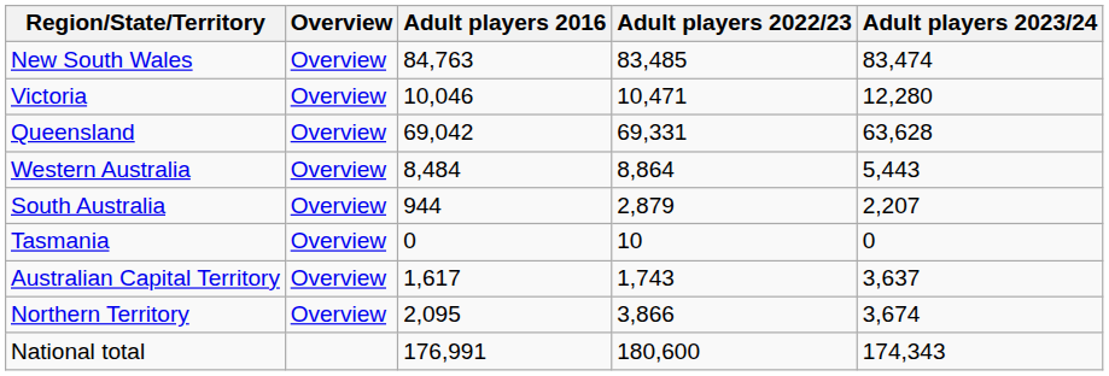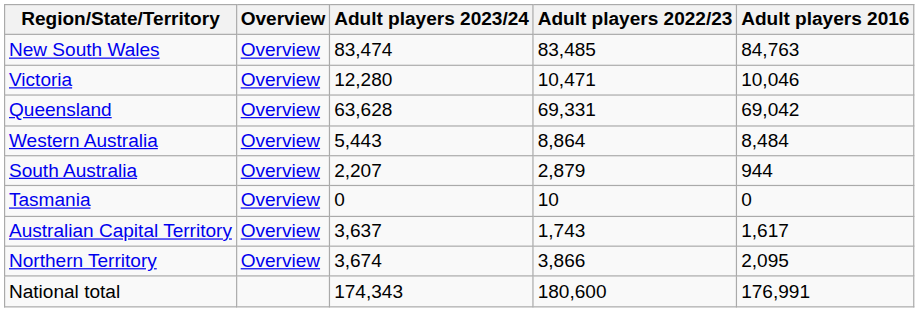 <table class="sortable wikitable">
 <tr>
 <th colspan="1">Region/State/Territory</th>
 <th colspan="1">Overview</th>
+<th>Adult players 2023/24</th>
+<th>Adult players 2022/23</th>
 <th colspan="1">Adult players 2016</th>
-<th>Adult players 2022/23</th>
-<th>Adult players 2023/24</th>
 </tr>
 <tr>
 <td> <a href='#'>New South Wales</a></td>
 <td><a href='#'>Overview</a></td>
+<td>83,474</td>
+<td>83,485</td>
 <td>84,763</td>
-<td>83,485</td>
-<td>83,474</td>
 </tr>
 <tr>
 <td> <a href='#'>Victoria</a></td>
 <td><a href='#'>Overview</a></td>
+<td>12,280</td>
+<td>10,471</td>
 <td>10,046</td>
-<td>10,471</td>
-<td>12,280</td>
 </tr>
 <tr>
 <td> <a href='#'>Queensland</a></td>
 <td><a href='#'>Overview</a></td>
+<td>63,628</td>
+<td>69,331</td>
 <td>69,042</td>
-<td>69,331</td>
-<td>63,628</td>
 </tr>
 <tr>
 <td> <a href='#'>Western Australia</a></td>
 <td><a href='#'>Overview</a></td>
+<td>5,443</td>
+<td>8,864</td>
 <td>8,484</td>
-<td>8,864</td>
-<td>5,443</td>
 </tr>
 <tr>
 <td> <a href='#'>South Australia</a></td>
 <td><a href='#'>Overview</a></td>
+<td>2,207</td>
+<td>2,879</td>
 <td>944</td>
-<td>2,879</td>
-<td>2,207</td>
 </tr>
 <tr>
 <td> <a href='#'>Tasmania</a></td>
 <td><a href='#'>Overview</a></td>
 <td>0</td>
 <td>10</td>
 <td>0</td>
 </tr>
 <tr>
 <td> <a href='#'>Australian Capital Territory</a></td>
 <td><a href='#'>Overview</a></td>
+<td>3,637</td>
+<td>1,743</td>
 <td>1,617</td>
-<td>1,743</td>
-<td>3,637</td>
 </tr>
 <tr>
 <td> <a href='#'>Northern Territory</a></td>
 <td><a href='#'>Overview</a></td>
+<td>3,674</td>
+<td>3,866</td>
 <td>2,095</td>
-<td>3,866</td>
-<td>3,674</td>
 </tr>
 <tr>
 <td>National total</td>
 <td></td>
+<td>174,343</td>
+<td>180,600</td>
 <td>176,991</td>
-<td>180,600</td>
-<td>174,343</td>
 </tr>
 </table>
